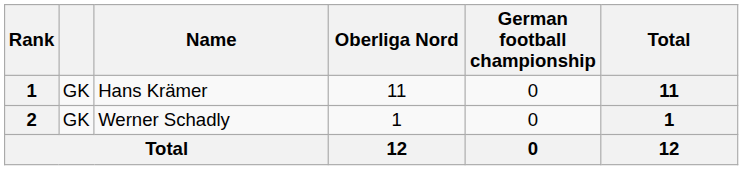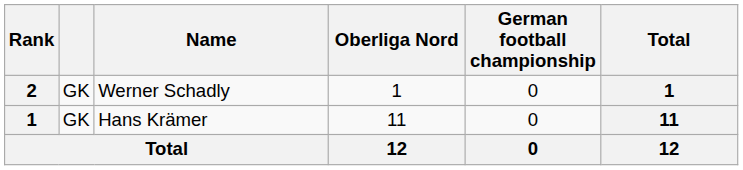 <table class="wikitable" style="text-align:center;">
 <tr>
 <th>Rank</th>
 <th></th>
 <th width=195>Name</th>
 <th width=110>Oberliga Nord</th>
 <th width=110>German football championship</th>
 <th width=110>Total</th>
 </tr>
 <tr>
+<th>2</th>
+<td>GK</td>
+<td align="left"> Werner Schadly</td>
+<td>1</td>
+<td>0</td>
+<th>1</th>
+</tr>
+<tr>
 <th>1</th>
 <td>GK</td>
 <td align="left"> Hans Krämer</td>
 <td>11</td>
 <td>0</td>
 <th>11</th>
 </tr>
 <tr>
-<th>2</th>
-<td>GK</td>
-<td align="left"> Werner Schadly</td>
-<td>1</td>
-<td>0</td>
-<th>1</th>
-</tr>
-<tr>
 <th colspan="3">Total</th>
 <th>12</th>
 <th>0</th>
 <th>12</th>
 </tr>
 </table>
